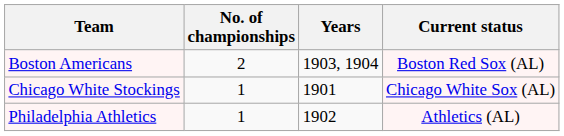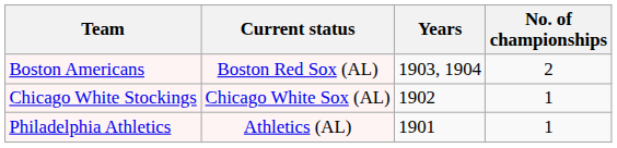 <table class="wikitable" border="1" style="text-align:center">
 <tr>
 <th>Team</th>
+<th>Current status</th>
+<th>Years</th>
 <th>No. of <br>championships</th>
-<th>Years</th>
-<th>Current status</th>
 </tr>
 <tr>
 <td align=left style="background:#FFf4f4"><a href='#'>Boston Americans</a></td>
+<td style="background:#FFf4f4"><a href='#'>Boston Red Sox</a> (AL)</td>
+<td align=left>1903, 1904</td>
 <td>2</td>
-<td align=left>1903, 1904</td>
-<td style="background:#FFf4f4"><a href='#'>Boston Red Sox</a> (AL)</td>
 </tr>
 <tr>
 <td align=left style="background:#FFf4f4"><a href='#'>Chicago White Stockings</a></td>
+<td style="background:#FFf4f4"><a href='#'>Chicago White Sox</a> (AL)</td>
+<td align=left>1902</td>
 <td>1</td>
-<td align=left>1901</td>
-<td style="background:#FFf4f4"><a href='#'>Chicago White Sox</a> (AL)</td>
 </tr>
 <tr>
 <td align=left style="background:#FFf4f4"><a href='#'>Philadelphia Athletics</a></td>
+<td style="background:#FFf4f4"><a href='#'>Athletics</a> (AL)</td>
+<td align=left>1901</td>
 <td>1</td>
-<td align=left>1902</td>
-<td style="background:#FFf4f4"><a href='#'>Athletics</a> (AL)</td>
 </tr>
 </table>
